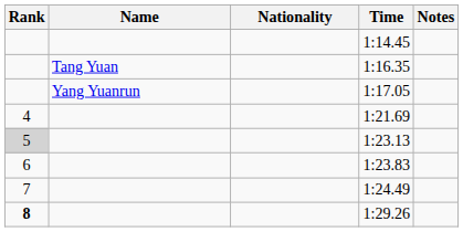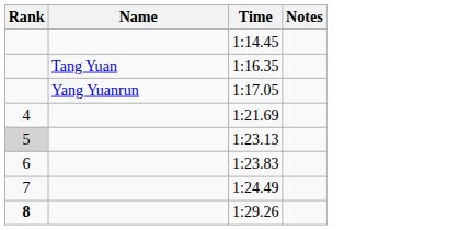 <table class="wikitable sortable" style="text-align:center">
 <tr>
 <th>Rank</th>
 <th style="width:180px">Name</th>
-<th style="width:125px">Nationality</th>
 <th>Time</th>
 <th>Notes</th>
 </tr>
 <tr>
 <td></td>
-<td style="text-align:left;"></td>
 <td style="text-align:left;"></td>
 <td>1:14.45</td>
 <td></td>
 </tr>
 <tr>
 <td></td>
 <td style="text-align:left;"><a href='#'>Tang Yuan</a></td>
-<td style="text-align:left;"></td>
 <td>1:16.35</td>
 <td></td>
 </tr>
 <tr>
 <td></td>
 <td style="text-align:left;"><a href='#'>Yang Yuanrun</a></td>
-<td style="text-align:left;"></td>
 <td>1:17.05</td>
 <td></td>
 </tr>
 <tr>
 <td>4</td>
-<td style="text-align:left;"></td>
 <td style="text-align:left;"></td>
 <td>1:21.69</td>
 <td></td>
 </tr>
 <tr>
 <td style="background: lightgrey;">5</td>
 <td style="text-align:left;"></td>
-<td style="text-align:left;"></td>
 <td>1:23.13</td>
 <td></td>
 </tr>
 <tr>
 <td>6</td>
-<td style="text-align:left;"></td>
 <td style="text-align:left;"></td>
 <td>1:23.83</td>
 <td></td>
 </tr>
 <tr>
 <td>7</td>
 <td style="text-align:left;"></td>
-<td style="text-align:left;"></td>
 <td>1:24.49</td>
 <td></td>
 </tr>
 <tr>
 <td><strong>8</strong></td>
 <td style="text-align:left;"></td>
-<td style="text-align:left;"></td>
 <td>1:29.26</td>
 <td></td>
 </tr>
 </table>
